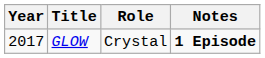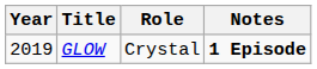 <table class="wikitable sortable">
 <tr>
 <th>Year</th>
 <th>Title</th>
 <th>Role</th>
 <th class="unsortable">Notes</th>
 </tr>
 <tr>
-<td>2017</td>
+<td>2019</td>
 <td><em><a href='#'>GLOW</a></em></td>
 <td>Crystal</td>
 <td><strong>1 Episode</strong></td>
 </tr>
 </table>
